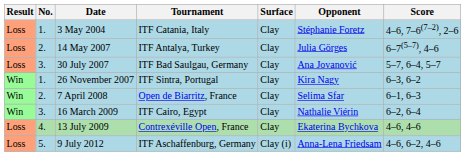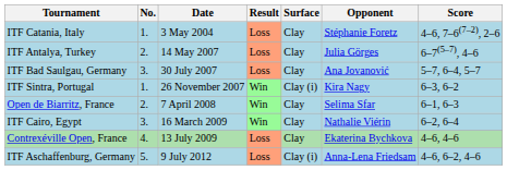 <table class="sortable wikitable">
 <tr>
-<th>Result</th>
+<th>Tournament</th>
 <th>No.</th>
 <th>Date</th>
-<th>Tournament</th>
+<th>Result</th>
 <th>Surface</th>
 <th>Opponent</th>
 <th class="unsortable">Score</th>
 </tr>
 <tr style="background:lightblue;">
-<td style="background:#ffa07a;">Loss</td>
+<td>ITF Catania, Italy</td>
 <td>1.</td>
 <td>3 May 2004</td>
-<td>ITF Catania, Italy</td>
+<td style="background:#ffa07a;">Loss</td>
 <td>Clay</td>
 <td> <a href='#'>Stéphanie Foretz</a></td>
 <td>4–6, 7–6<sup>(7–2)</sup>, 2–6</td>
 </tr>
 <tr style="background:lightblue;">
-<td style="background:#ffa07a;">Loss</td>
+<td>ITF Antalya, Turkey</td>
 <td>2.</td>
 <td>14 May 2007</td>
-<td>ITF Antalya, Turkey</td>
+<td style="background:#ffa07a;">Loss</td>
 <td>Clay</td>
 <td> <a href='#'>Julia Görges</a></td>
 <td>6–7<sup>(5–7)</sup>, 4–6</td>
 </tr>
 <tr style="background:lightblue;">
-<td style="background:#ffa07a;">Loss</td>
+<td>ITF Bad Saulgau, Germany</td>
 <td>3.</td>
 <td>30 July 2007</td>
-<td>ITF Bad Saulgau, Germany</td>
+<td style="background:#ffa07a;">Loss</td>
 <td>Clay</td>
 <td> <a href='#'>Ana Jovanović</a></td>
 <td>5–7, 6–4, 5–7</td>
 </tr>
 <tr style="background:lightblue;">
-<td style="background:#98fb98;">Win</td>
+<td>ITF Sintra, Portugal</td>
 <td>1.</td>
 <td>26 November 2007</td>
-<td>ITF Sintra, Portugal</td>
-<td>Clay</td>
+<td style="background:#98fb98;">Win</td>
+<td>Clay (i)</td>
 <td> <a href='#'>Kira Nagy</a></td>
 <td>6–3, 6–2</td>
 </tr>
 <tr style="background:lightblue;">
-<td style="background:#98fb98;">Win</td>
+<td><a href='#'>Open de Biarritz</a>, France</td>
 <td>2.</td>
 <td>7 April 2008</td>
-<td><a href='#'>Open de Biarritz</a>, France</td>
+<td style="background:#98fb98;">Win</td>
 <td>Clay</td>
 <td> <a href='#'>Selima Sfar</a></td>
 <td>6–1, 6–3</td>
 </tr>
 <tr style="background:lightblue;">
-<td style="background:#98fb98;">Win</td>
+<td>ITF Cairo, Egypt</td>
 <td>3.</td>
 <td>16 March 2009</td>
-<td>ITF Cairo, Egypt</td>
+<td style="background:#98fb98;">Win</td>
 <td>Clay</td>
 <td> <a href='#'>Nathalie Viérin</a></td>
 <td>6–2, 6–4</td>
 </tr>
 <tr style="background:#addfad;">
-<td style="background:#ffa07a;">Loss</td>
+<td><a href='#'>Contrexéville Open</a>, France</td>
 <td>4.</td>
 <td>13 July 2009</td>
-<td><a href='#'>Contrexéville Open</a>, France</td>
+<td style="background:#ffa07a;">Loss</td>
 <td>Clay</td>
 <td> <a href='#'>Ekaterina Bychkova</a></td>
 <td>4–6, 4–6</td>
 </tr>
 <tr style="background:lightblue;">
-<td style="background:#ffa07a;">Loss</td>
+<td>ITF Aschaffenburg, Germany</td>
 <td>5.</td>
 <td>9 July 2012</td>
-<td>ITF Aschaffenburg, Germany</td>
+<td style="background:#ffa07a;">Loss</td>
 <td>Clay (i)</td>
 <td> <a href='#'>Anna-Lena Friedsam</a></td>
 <td>4–6, 6–2, 4–6</td>
 </tr>
 </table>
